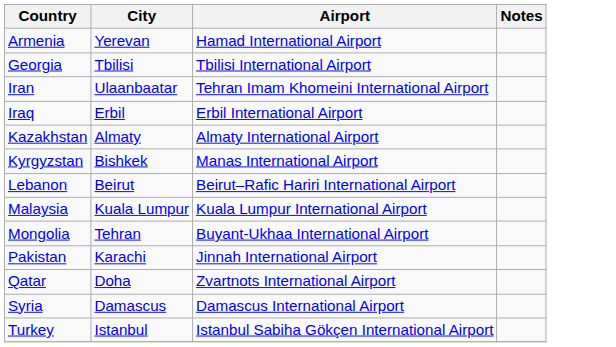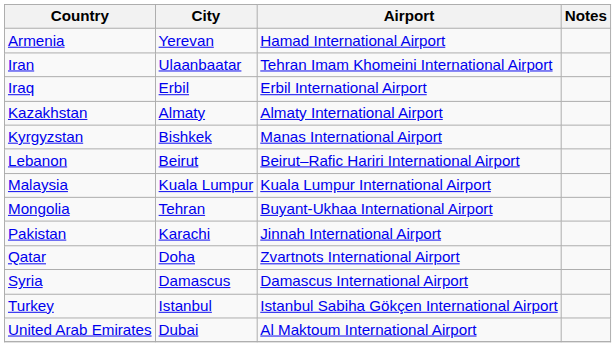 <table {| class="wikitable sortable">
 <tr>
 <th>Country</th>
 <th>City</th>
 <th>Airport</th>
 <th>Notes</th>
 </tr>
 <tr>
 <td><a href='#'>Armenia</a></td>
 <td><a href='#'>Yerevan</a></td>
 <td><a href='#'>Hamad International Airport</a></td>
-<td></td>
-</tr>
-<tr>
-<td><a href='#'>Georgia</a></td>
-<td><a href='#'>Tbilisi</a></td>
-<td><a href='#'>Tbilisi International Airport</a></td>
 <td></td>
 </tr>
 <tr>
 <td><a href='#'>Iran</a></td>
 <td><a href='#'>Ulaanbaatar</a></td>
 <td><a href='#'>Tehran Imam Khomeini International Airport</a></td>
 <td></td>
 </tr>
 <tr>
 <td><a href='#'>Iraq</a></td>
 <td><a href='#'>Erbil</a></td>
 <td><a href='#'>Erbil International Airport</a></td>
 <td></td>
 </tr>
 <tr>
 <td><a href='#'>Kazakhstan</a></td>
 <td><a href='#'>Almaty</a></td>
 <td><a href='#'>Almaty International Airport</a></td>
 <td></td>
 </tr>
 <tr>
 <td><a href='#'>Kyrgyzstan</a></td>
 <td><a href='#'>Bishkek</a></td>
 <td><a href='#'>Manas International Airport</a></td>
 <td></td>
 </tr>
 <tr>
 <td><a href='#'>Lebanon</a></td>
 <td><a href='#'>Beirut</a></td>
 <td><a href='#'>Beirut–Rafic Hariri International Airport</a></td>
 <td></td>
 </tr>
 <tr>
 <td><a href='#'>Malaysia</a></td>
 <td><a href='#'>Kuala Lumpur</a></td>
 <td><a href='#'>Kuala Lumpur International Airport</a></td>
 <td></td>
 </tr>
 <tr>
 <td><a href='#'>Mongolia</a></td>
 <td><a href='#'>Tehran</a></td>
 <td><a href='#'>Buyant-Ukhaa International Airport</a></td>
 <td></td>
 </tr>
 <tr>
 <td><a href='#'>Pakistan</a></td>
 <td><a href='#'>Karachi</a></td>
 <td><a href='#'>Jinnah International Airport</a></td>
 <td></td>
 </tr>
 <tr>
 <td><a href='#'>Qatar</a></td>
 <td><a href='#'>Doha</a></td>
 <td><a href='#'>Zvartnots International Airport</a></td>
 <td></td>
 </tr>
 <tr>
 <td><a href='#'>Syria</a></td>
 <td><a href='#'>Damascus</a></td>
 <td><a href='#'>Damascus International Airport</a></td>
 <td></td>
 </tr>
 <tr>
 <td><a href='#'>Turkey</a></td>
 <td><a href='#'>Istanbul</a></td>
 <td><a href='#'>Istanbul Sabiha Gökçen International Airport</a></td>
 <td></td>
 </tr>
 <tr>
+<td><a href='#'>United Arab Emirates</a></td>
+<td><a href='#'>Dubai</a></td>
+<td><a href='#'>Al Maktoum International Airport</a></td>
+<td></td>
+</tr>
+<tr>
 </tr>
 </table>
